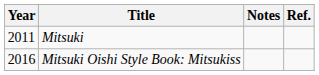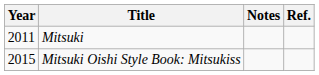 <table class="wikitable">
 <tr>
 <th>Year</th>
 <th>Title</th>
 <th>Notes</th>
 <th>Ref.</th>
 </tr>
 <tr>
 <td>2011</td>
 <td><em>Mitsuki</em></td>
 <td></td>
 <td></td>
 </tr>
 <tr>
-<td>2016</td>
+<td>2015</td>
 <td><em>Mitsuki Oishi Style Book: Mitsukiss</em></td>
 <td></td>
 <td></td>
 </tr>
 </table>
